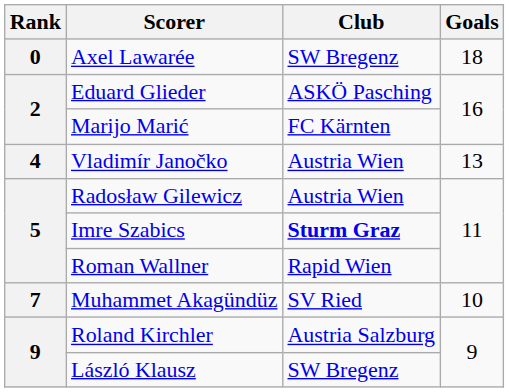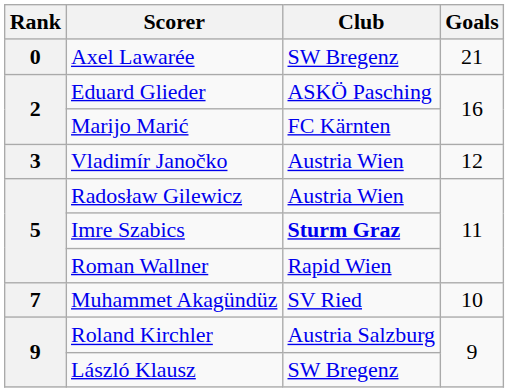 <table class="wikitable" style="text-align:center">
 <tr>
 <th>Rank</th>
 <th>Scorer</th>
 <th>Club</th>
 <th>Goals</th>
 </tr>
 <tr>
 <th>0</th>
 <td align="left"> <a href='#'>Axel Lawarée</a></td>
 <td align="left"><a href='#'>SW Bregenz</a></td>
-<td>18</td>
+<td>21</td>
 </tr>
 <tr>
 <th rowspan="2">2</th>
 <td align="left"> <a href='#'>Eduard Glieder</a></td>
 <td align="left"><a href='#'>ASKÖ Pasching</a></td>
 <td rowspan="2">16</td>
 </tr>
 <tr>
 <td align="left"> <a href='#'>Marijo Marić</a></td>
 <td align="left"><a href='#'>FC Kärnten</a></td>
 </tr>
 <tr>
-<th>4</th>
+<th>3</th>
 <td align="left"> <a href='#'>Vladimír Janočko</a></td>
 <td align="left"><a href='#'>Austria Wien</a></td>
-<td>13</td>
+<td>12</td>
 </tr>
 <tr>
 <th rowspan="3">5</th>
 <td align="left"> <a href='#'>Radosław Gilewicz</a></td>
 <td align="left"><a href='#'>Austria Wien</a></td>
 <td rowspan="3">11</td>
 </tr>
 <tr>
 <td align="left"> <a href='#'>Imre Szabics</a></td>
 <td align="left"><strong><a href='#'>Sturm Graz</a></strong></td>
 </tr>
 <tr>
 <td align="left"> <a href='#'>Roman Wallner</a></td>
 <td align="left"><a href='#'>Rapid Wien</a></td>
 </tr>
 <tr>
 <th>7</th>
 <td align="left"> <a href='#'>Muhammet Akagündüz</a></td>
 <td align="left"><a href='#'>SV Ried</a></td>
 <td>10</td>
 </tr>
 <tr>
 <th rowspan="2">9</th>
 <td align="left"> <a href='#'>Roland Kirchler</a></td>
 <td align="left"><a href='#'>Austria Salzburg</a></td>
 <td rowspan="2">9</td>
 </tr>
 <tr>
 <td align="left"> <a href='#'>László Klausz</a></td>
 <td align="left"><a href='#'>SW Bregenz</a></td>
 </tr>
 </table>
